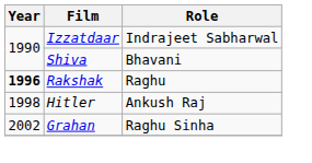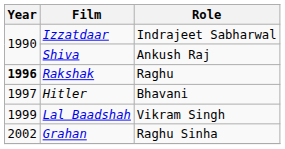 <table class="wikitable sortable">
 <tr>
 <th>Year</th>
 <th>Film</th>
 <th>Role</th>
 </tr>
 <tr>
 <td rowspan="2">1990</td>
 <td><em><a href='#'>Izzatdaar</a></em></td>
 <td>Indrajeet Sabharwal</td>
 </tr>
 <tr>
 <td><em><a href='#'>Shiva</a></em></td>
-<td>Bhavani</td>
+<td>Ankush Raj</td>
 </tr>
 <tr>
 <td><strong>1996</strong></td>
 <td><em><a href='#'>Rakshak</a></em></td>
 <td>Raghu</td>
 </tr>
 <tr>
-<td>1998</td>
+<td>1997</td>
 <td><em>Hitler</em></td>
-<td>Ankush Raj</td>
+<td>Bhavani</td>
+</tr>
+<tr>
+<td>1999</td>
+<td><em><a href='#'>Lal Baadshah</a></em></td>
+<td>Vikram Singh</td>
 </tr>
 <tr>
 <td>2002</td>
 <td><em><a href='#'>Grahan</a></em></td>
 <td>Raghu Sinha</td>
 </tr>
 <tr>
 </tr>
 </table>
